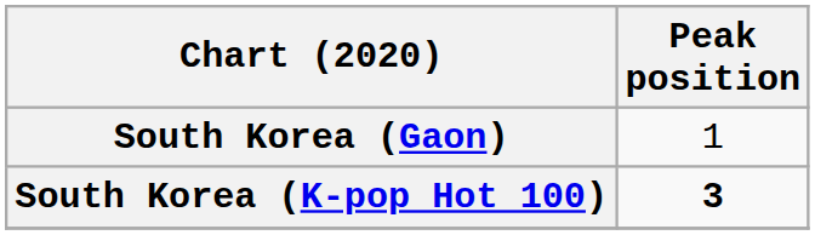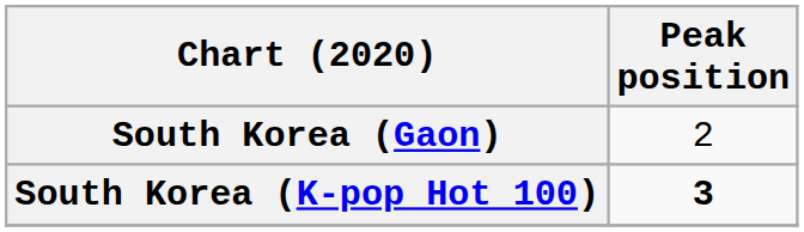 <table class="wikitable sortable plainrowheaders" style="text-align:center">
 <tr>
 <th scope="col">Chart (2020)</th>
 <th scope="col">Peak<br>position</th>
 </tr>
 <tr>
 <th scope="row">South Korea (<a href='#'>Gaon</a>)</th>
-<td>1</td>
+<td>2</td>
 </tr>
 <tr>
 <th scope="row">South Korea (<a href='#'>K-pop Hot 100</a>)</th>
 <td><strong>3</strong></td>
 </tr>
 <tr>
 </tr>
 </table>
